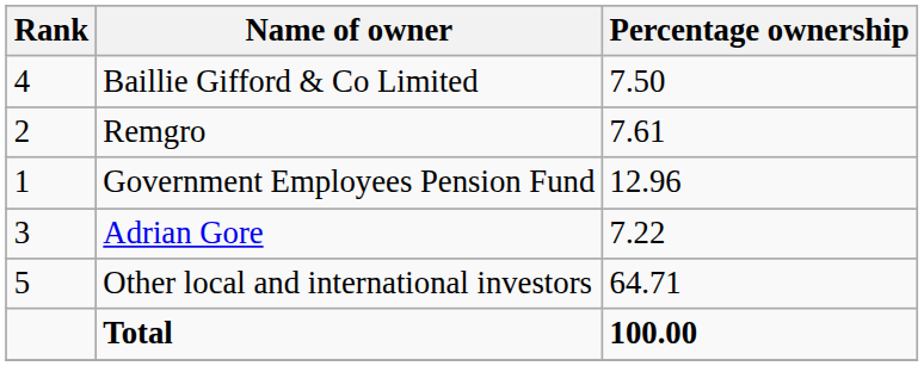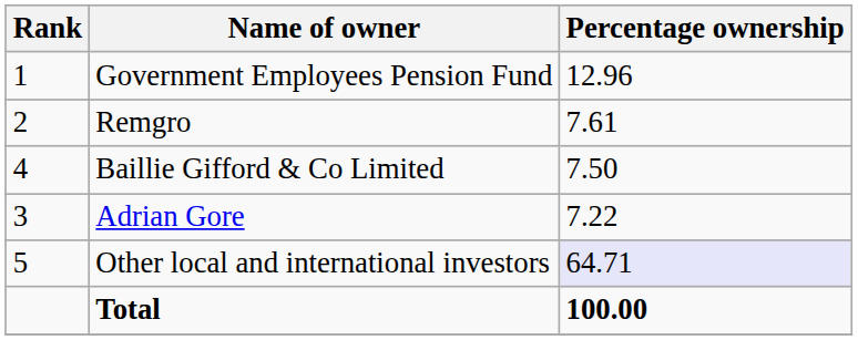 <table class="wikitable sortable" style="margin-left:auto;margin-right:auto">
 <tr>
 <th style="width:2em;">Rank</th>
 <th>Name of owner</th>
 <th>Percentage ownership</th>
 </tr>
 <tr>
-<td>4</td>
-<td>Baillie Gifford & Co Limited</td>
-<td>7.50</td>
+<td>1</td>
+<td>Government Employees Pension Fund</td>
+<td>12.96</td>
 </tr>
 <tr>
 <td>2</td>
 <td>Remgro</td>
 <td>7.61</td>
 </tr>
 <tr>
-<td>1</td>
-<td>Government Employees Pension Fund</td>
-<td>12.96</td>
+<td>4</td>
+<td>Baillie Gifford & Co Limited</td>
+<td>7.50</td>
 </tr>
 <tr>
 <td>3</td>
 <td><a href='#'>Adrian Gore</a></td>
 <td>7.22</td>
 </tr>
 <tr>
 <td>5</td>
 <td>Other local and international investors</td>
-<td>64.71</td>
+<td style="background: lavender;">64.71</td>
 </tr>
 <tr>
 <td></td>
 <td><strong>Total</strong></td>
 <td><strong>100.00</strong></td>
 </tr>
 <tr>
 </tr>
 </table>
